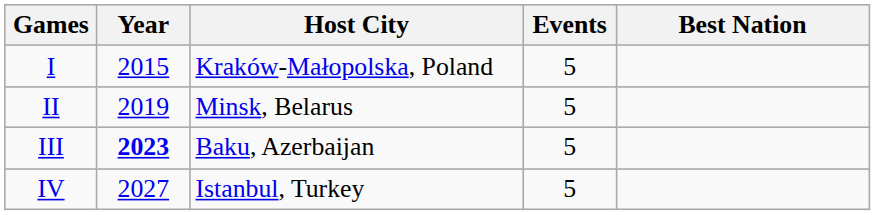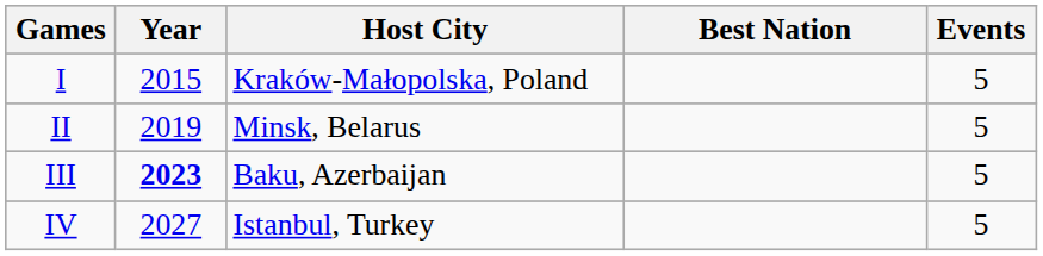 <table class=wikitable>
 <tr>
 <th width=50>Games</th>
 <th width=50>Year</th>
 <th width=200>Host City</th>
+<th width=150>Best Nation</th>
 <th width=50>Events</th>
-<th width=150>Best Nation</th>
 </tr>
 <tr>
 <td align=center><a href='#'>I</a></td>
 <td align=center><a href='#'>2015</a></td>
 <td><a href='#'>Kraków</a>-<a href='#'>Małopolska</a>, Poland</td>
+<td></td>
 <td align=center>5</td>
-<td></td>
 </tr>
 <tr>
 <td align=center><a href='#'>II</a></td>
 <td align=center><a href='#'>2019</a></td>
 <td><a href='#'>Minsk</a>, Belarus</td>
+<td></td>
 <td align=center>5</td>
-<td></td>
 </tr>
 <tr>
 <td align=center><a href='#'>III</a></td>
 <td align=center><strong><a href='#'>2023</a></strong></td>
 <td><a href='#'>Baku</a>, Azerbaijan</td>
+<td></td>
 <td align=center>5</td>
-<td></td>
 </tr>
 <tr>
 <td align=center><a href='#'>IV</a></td>
 <td align=center><a href='#'>2027</a></td>
 <td><a href='#'>Istanbul</a>, Turkey</td>
+<td></td>
 <td align=center>5</td>
-<td></td>
 </tr>
 </table>
